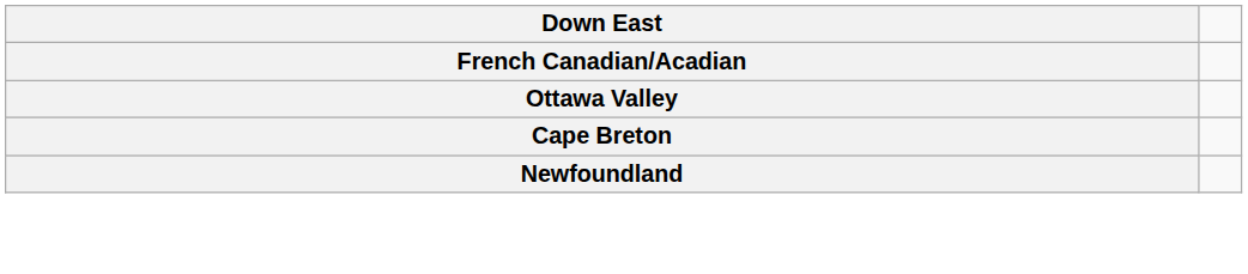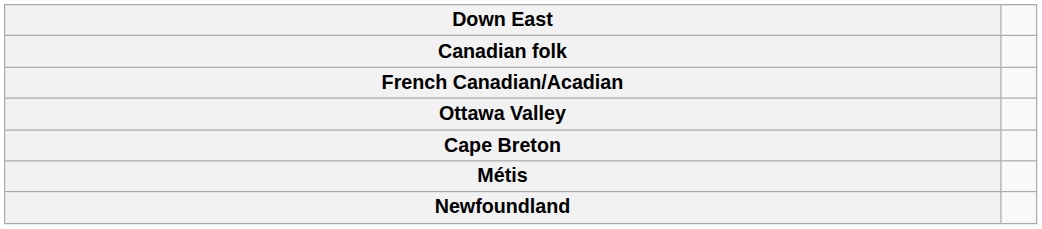 <table class="wikitable" width="95%">
 <tr>
 <th>Down East</th>
+<td></td>
+</tr>
+<tr>
+<th>Canadian folk</th>
 <td></td>
 </tr>
 <tr>
 <th>French Canadian/Acadian</th>
 <td></td>
 </tr>
 <tr>
 <th>Ottawa Valley</th>
 <td></td>
 </tr>
 <tr>
 <th>Cape Breton</th>
 <td></td>
 </tr>
 <tr>
+<th>Métis</th>
+<td></td>
+</tr>
+<tr>
 <th>Newfoundland</th>
 <td></td>
 </tr>
 </table>
